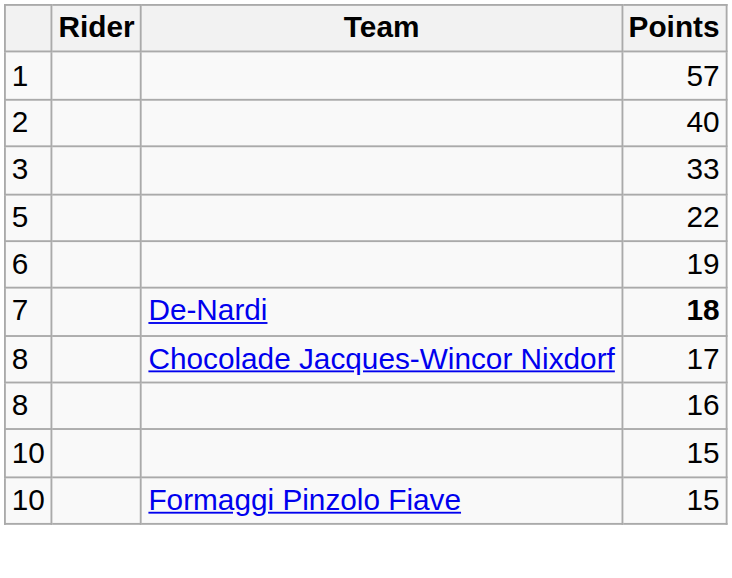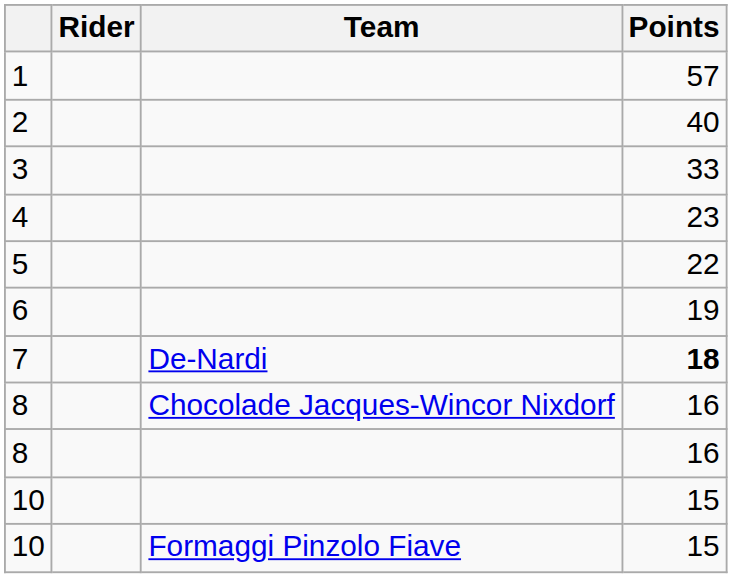 <table class=wikitable>
 <tr>
 <th></th>
 <th>Rider</th>
 <th>Team</th>
 <th>Points</th>
 </tr>
 <tr>
 <td>1</td>
 <td> </td>
 <td></td>
 <td align=right>57</td>
 </tr>
 <tr>
 <td>2</td>
 <td></td>
 <td></td>
 <td align=right>40</td>
 </tr>
 <tr>
 <td>3</td>
 <td></td>
 <td></td>
 <td align=right>33</td>
 </tr>
 <tr>
+<td>4</td>
+<td></td>
+<td></td>
+<td align=right>23</td>
+</tr>
+<tr>
 <td>5</td>
 <td></td>
 <td></td>
 <td align=right>22</td>
 </tr>
 <tr>
 <td>6</td>
 <td></td>
 <td></td>
 <td align=right>19</td>
 </tr>
 <tr>
 <td>7</td>
 <td></td>
 <td><a href='#'>De-Nardi</a></td>
 <td align=right><strong>18</strong></td>
 </tr>
 <tr>
 <td>8</td>
 <td></td>
 <td><a href='#'>Chocolade Jacques-Wincor Nixdorf</a></td>
-<td align=right>17</td>
+<td align=right>16</td>
 </tr>
 <tr>
 <td>8</td>
 <td></td>
 <td></td>
 <td align=right>16</td>
 </tr>
 <tr>
 <td>10</td>
 <td></td>
 <td></td>
 <td align=right>15</td>
 </tr>
 <tr>
 <td>10</td>
 <td></td>
 <td><a href='#'>Formaggi Pinzolo Fiave</a></td>
 <td align=right>15</td>
 </tr>
 </table>
